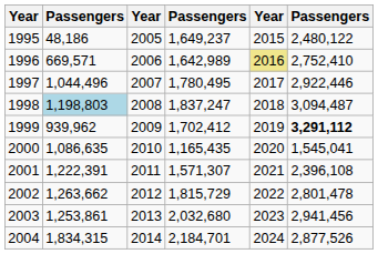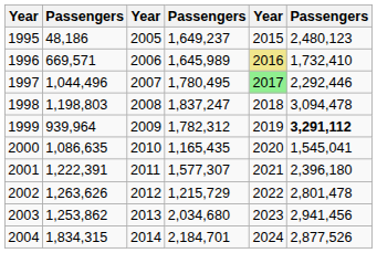 <table class="wikitable" style="font-size: 95%">
 <tr>
 <th>Year</th>
 <th>Passengers</th>
 <th>Year</th>
 <th>Passengers</th>
 <th>Year</th>
 <th>Passengers</th>
 </tr>
 <tr>
 <td>1995</td>
 <td>48,186</td>
 <td>2005</td>
 <td>1,649,237</td>
 <td>2015</td>
-<td>2,480,122</td>
+<td>2,480,123</td>
 </tr>
 <tr>
 <td>1996</td>
 <td>669,571</td>
 <td>2006</td>
-<td>1,642,989</td>
+<td>1,645,989</td>
 <td style="background: khaki;">2016</td>
-<td>2,752,410</td>
+<td>1,732,410</td>
 </tr>
 <tr>
 <td>1997</td>
 <td>1,044,496</td>
 <td>2007</td>
 <td>1,780,495</td>
-<td>2017</td>
-<td>2,922,446</td>
+<td style="background: lightgreen;">2017</td>
+<td>2,292,446</td>
 </tr>
 <tr>
 <td>1998</td>
-<td style="background: lightblue;">1,198,803</td>
+<td>1,198,803</td>
 <td>2008</td>
 <td>1,837,247</td>
 <td>2018</td>
-<td>3,094,487</td>
+<td>3,094,478</td>
 </tr>
 <tr>
 <td>1999</td>
-<td>939,962</td>
+<td>939,964</td>
 <td>2009</td>
-<td>1,702,412</td>
+<td>1,782,312</td>
 <td>2019</td>
 <td><strong>3,291,112</strong></td>
 </tr>
 <tr>
 <td>2000</td>
 <td>1,086,635</td>
 <td>2010</td>
 <td>1,165,435</td>
 <td>2020</td>
 <td>1,545,041</td>
 </tr>
 <tr>
 <td>2001</td>
 <td>1,222,391</td>
 <td>2011</td>
-<td>1,571,307</td>
+<td>1,577,307</td>
 <td>2021</td>
-<td>2,396,108</td>
+<td>2,396,180</td>
 </tr>
 <tr>
 <td>2002</td>
-<td>1,263,662</td>
+<td>1,263,626</td>
 <td>2012</td>
-<td>1,815,729</td>
+<td>1,215,729</td>
 <td>2022</td>
 <td>2,801,478</td>
 </tr>
 <tr>
 <td>2003</td>
-<td>1,253,861</td>
+<td>1,253,862</td>
 <td>2013</td>
-<td>2,032,680</td>
+<td>2,034,680</td>
 <td>2023</td>
 <td>2,941,456</td>
 </tr>
 <tr>
 <td>2004</td>
 <td>1,834,315</td>
 <td>2014</td>
 <td>2,184,701</td>
 <td>2024</td>
 <td>2,877,526</td>
 </tr>
 </table>
